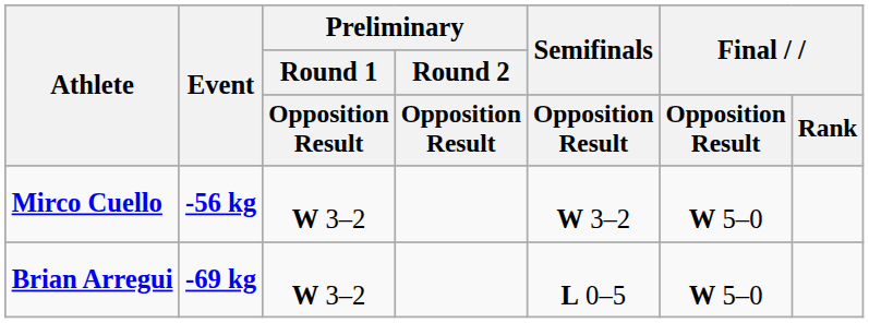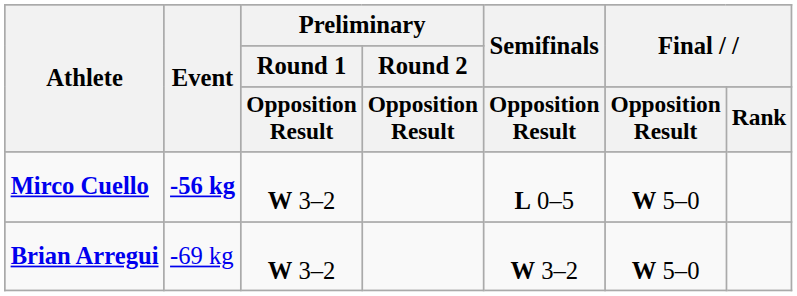 <table class="wikitable" style="font-size:90%;">
 <tr>
 <th rowspan=3>Athlete</th>
 <th rowspan=3>Event</th>
 <th colspan=2>Preliminary</th>
 <th rowspan=2>Semifinals</th>
 <th colspan=2 rowspan=2>Final /  / </th>
 </tr>
 <tr>
 <th>Round 1</th>
 <th>Round 2</th>
 </tr>
 <tr style="font-size:95%">
 <th>Opposition<br>Result</th>
 <th>Opposition<br>Result</th>
 <th>Opposition<br>Result</th>
 <th>Opposition<br>Result</th>
 <th>Rank</th>
 </tr>
 <tr align=center>
 <td align=left><strong><a href='#'>Mirco Cuello</a></strong></td>
 <td align=left><strong><a href='#'>-56 kg</a></strong></td>
 <td><br><strong>W</strong> 3–2</td>
 <td></td>
-<td><br><strong>W</strong> 3–2</td>
+<td><br><strong>L</strong> 0–5</td>
 <td><br><strong>W</strong> 5–0</td>
 <td></td>
 </tr>
 <tr align=center>
 <td align=left><strong><a href='#'>Brian Arregui</a></strong></td>
-<td align=left><strong><a href='#'>-69 kg</a></strong></td>
+<td align=left><a href='#'>-69 kg</a></td>
 <td><br><strong>W</strong> 3–2</td>
 <td></td>
-<td><br><strong>L</strong> 0–5</td>
+<td><br><strong>W</strong> 3–2</td>
 <td><br><strong>W</strong> 5–0</td>
 <td></td>
 </tr>
 </table>
